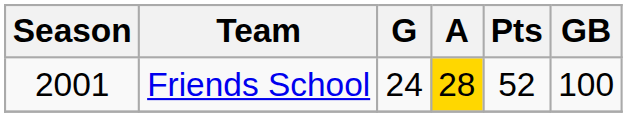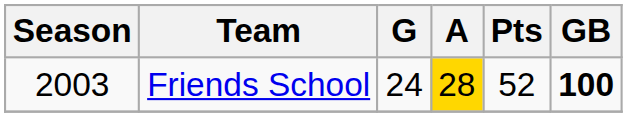 <table class="wikitable" style="text-align:center">
 <tr>
 <th>Season</th>
 <th>Team</th>
 <th>G</th>
 <th>A</th>
 <th>Pts</th>
 <th>GB</th>
 </tr>
 <tr>
-<td>2001</td>
+<td>2003</td>
 <td><a href='#'>Friends School</a></td>
 <td>24</td>
 <td style="background: gold;">28</td>
 <td>52</td>
-<td>100</td>
+<td><strong>100</strong></td>
 </tr>
 <tr ALIGN="center" bgcolor="#e0e0e0">
 </tr>
 </table>
